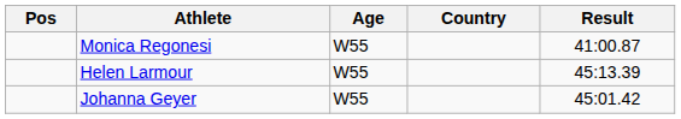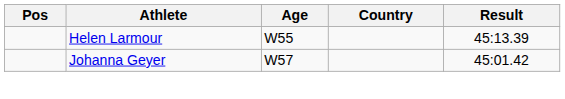 <table class="wikitable"  style="text-align:center; width:50%;">
 <tr>
 <th>Pos</th>
 <th>Athlete</th>
 <th>Age</th>
 <th>Country</th>
 <th>Result</th>
-</tr>
-<tr>
-<td align=center></td>
-<td align=left><a href='#'>Monica Regonesi</a></td>
-<td align=left>W55</td>
-<td align=left></td>
-<td>41:00.87</td>
 </tr>
 <tr>
 <td align=center></td>
 <td align=left><a href='#'>Helen Larmour</a></td>
 <td align=left>W55</td>
 <td align=left></td>
 <td>45:13.39</td>
 </tr>
 <tr>
 <td align=center></td>
 <td align=left><a href='#'>Johanna Geyer</a></td>
-<td align=left>W55</td>
+<td align=left>W57</td>
 <td align=left></td>
 <td>45:01.42</td>
 </tr>
 </table>
